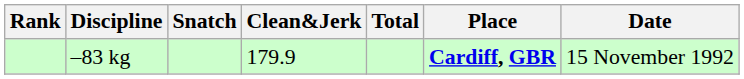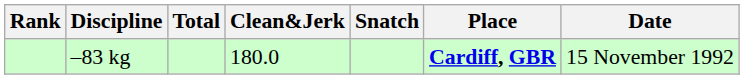 <table class="wikitable">
 <tr>
 <th>Rank</th>
 <th>Discipline</th>
+<th>Total</th>
+<th>Clean&Jerk</th>
 <th>Snatch</th>
-<th>Clean&Jerk</th>
-<th>Total</th>
 <th>Place</th>
 <th>Date</th>
 </tr>
 <tr bgcolor=#CCFFCC>
 <td></td>
 <td>–83 kg</td>
 <td></td>
-<td>179.9</td>
+<td>180.0</td>
 <td></td>
 <td><strong><a href='#'>Cardiff</a>, <a href='#'>GBR</a></strong></td>
 <td>15 November 1992</td>
 </tr>
 </table>
